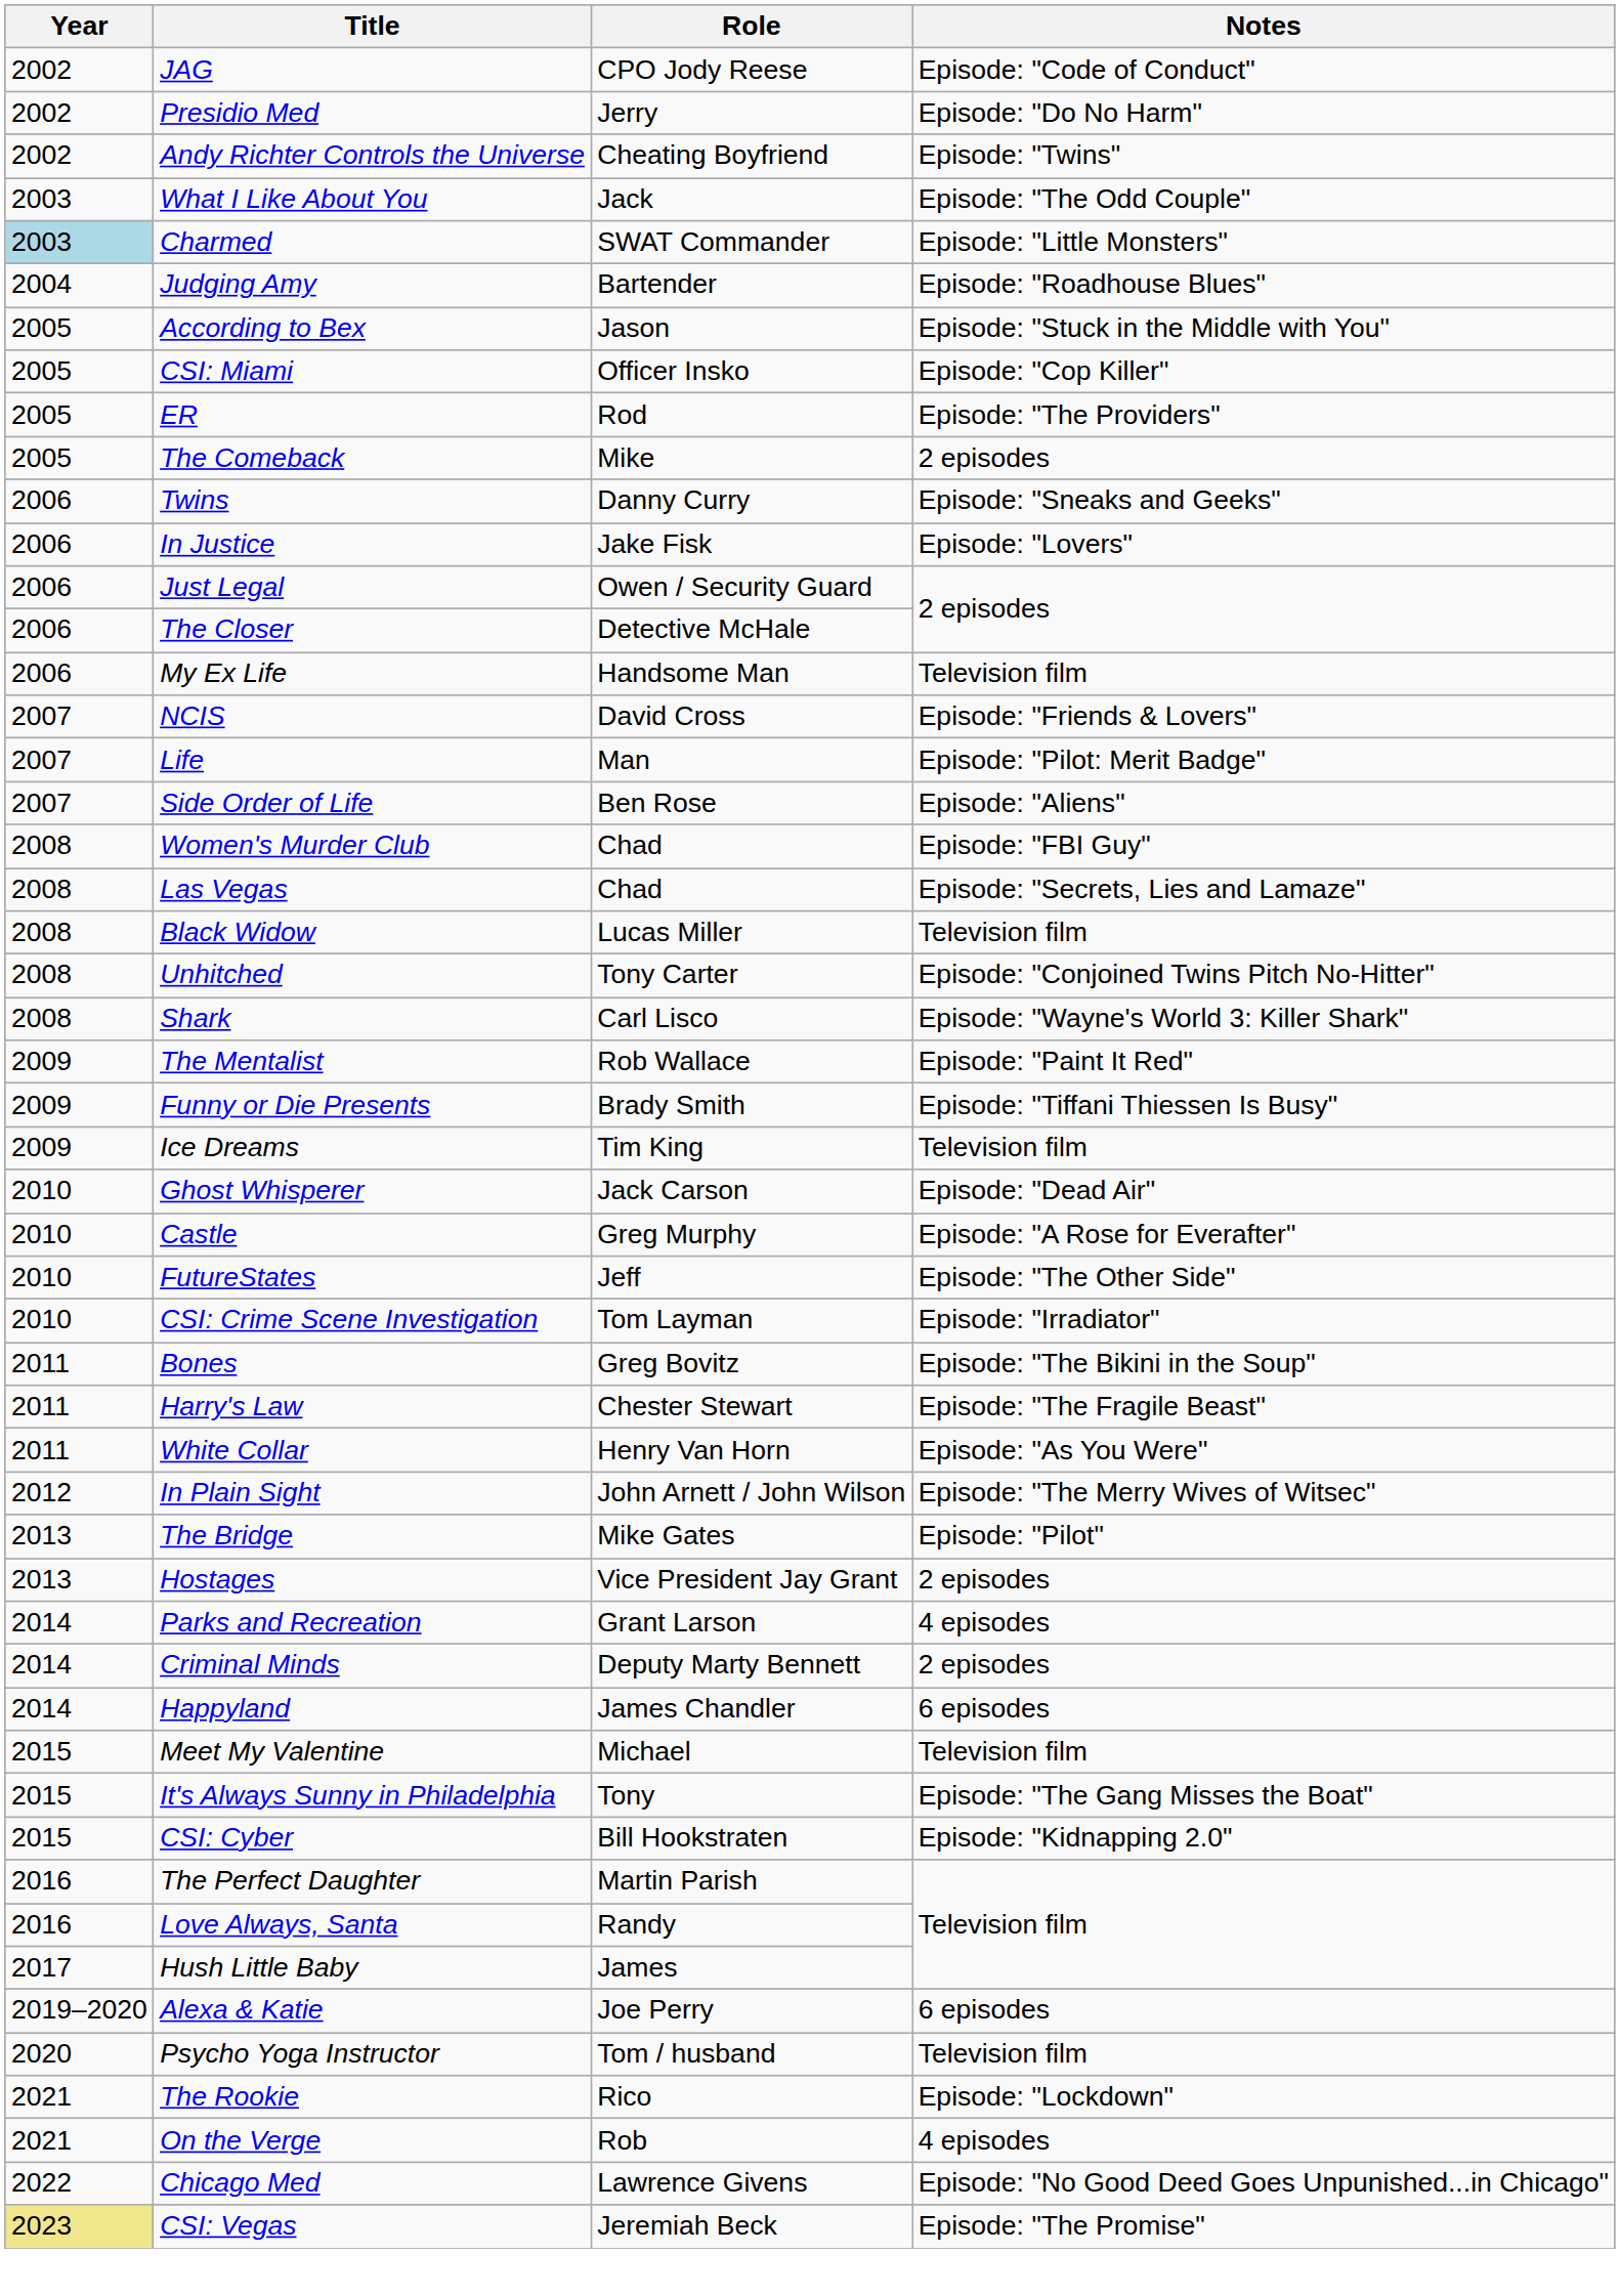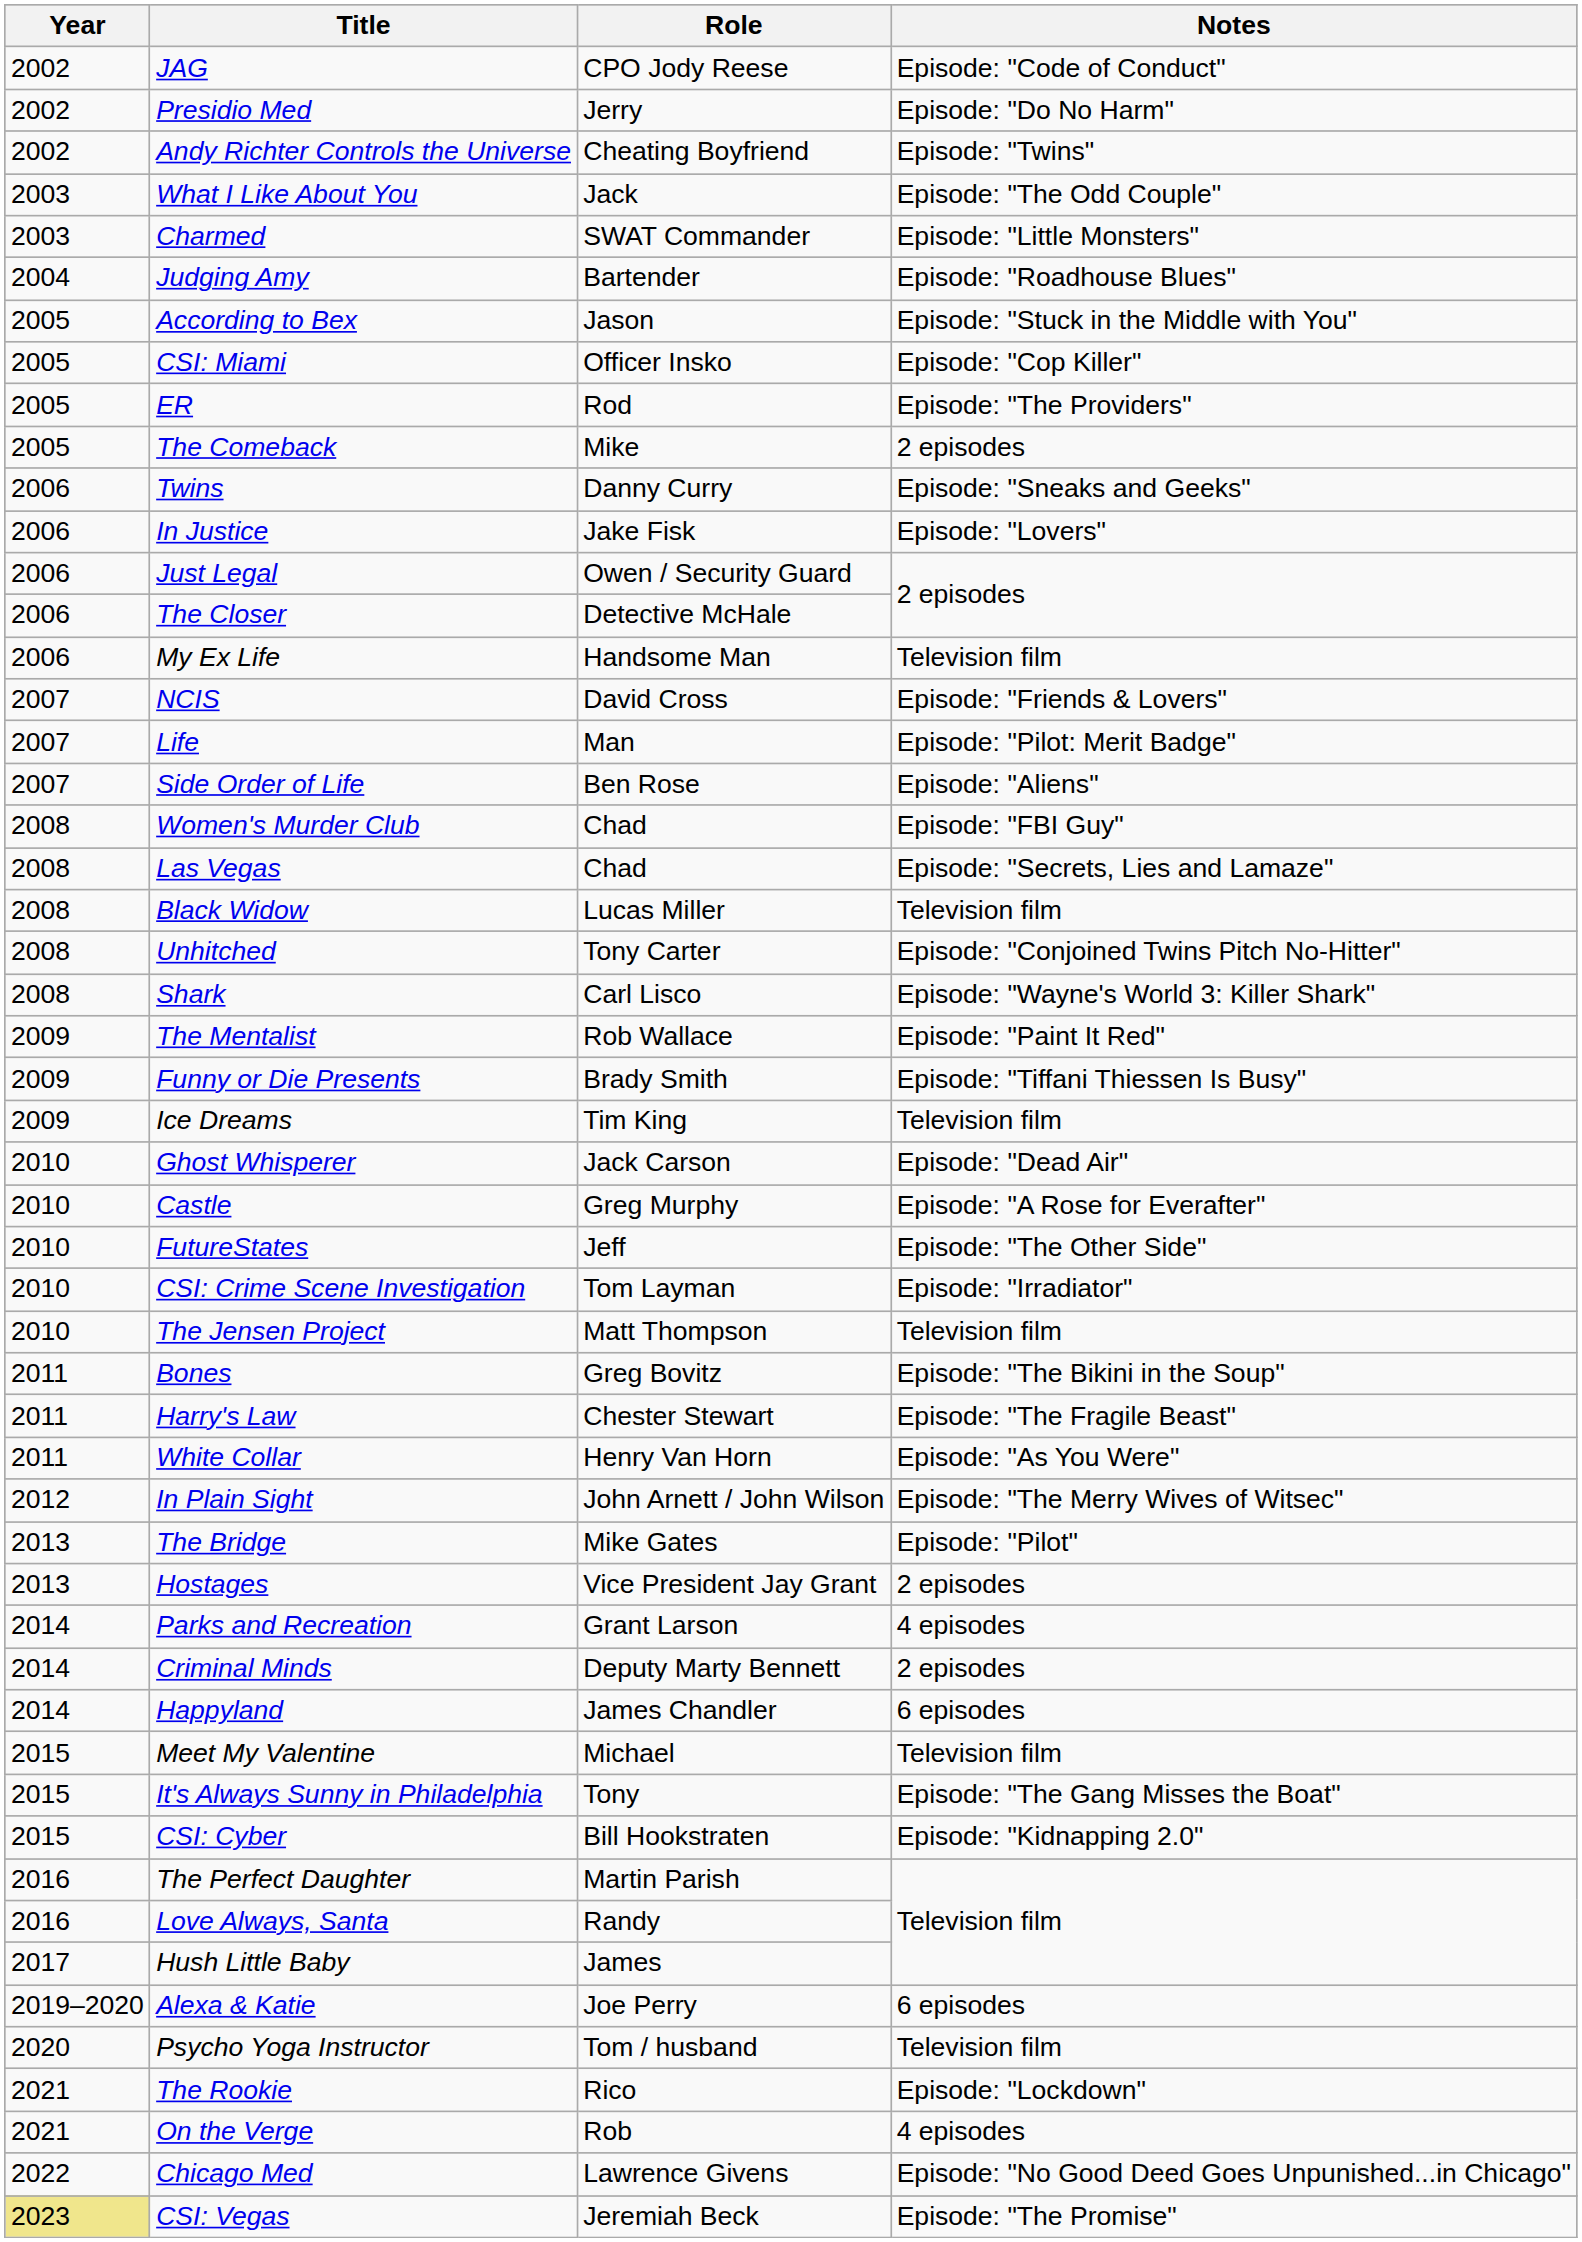 <table class="wikitable sortable">
 <tr>
 <th>Year</th>
 <th>Title</th>
 <th>Role</th>
 <th>Notes</th>
 </tr>
 <tr>
 <td>2002</td>
 <td><a href='#'><em>JAG</em></a></td>
 <td>CPO Jody Reese</td>
 <td>Episode: "Code of Conduct"</td>
 </tr>
 <tr>
 <td>2002</td>
 <td><em><a href='#'>Presidio Med</a></em></td>
 <td>Jerry</td>
 <td>Episode: "Do No Harm"</td>
 </tr>
 <tr>
 <td>2002</td>
 <td><em><a href='#'>Andy Richter Controls the Universe</a></em></td>
 <td>Cheating Boyfriend</td>
 <td>Episode: "Twins"</td>
 </tr>
 <tr>
 <td>2003</td>
 <td><a href='#'><em>What I Like About You</em></a></td>
 <td>Jack</td>
 <td>Episode: "The Odd Couple"</td>
 </tr>
 <tr>
-<td style="background: lightblue;">2003</td>
+<td>2003</td>
 <td><em><a href='#'>Charmed</a></em></td>
 <td>SWAT Commander</td>
 <td>Episode: "Little Monsters"</td>
 </tr>
 <tr>
 <td>2004</td>
 <td><em><a href='#'>Judging Amy</a></em></td>
 <td>Bartender</td>
 <td>Episode: "Roadhouse Blues"</td>
 </tr>
 <tr>
 <td>2005</td>
 <td><em><a href='#'>According to Bex</a></em></td>
 <td>Jason</td>
 <td>Episode: "Stuck in the Middle with You"</td>
 </tr>
 <tr>
 <td>2005</td>
 <td><em><a href='#'>CSI: Miami</a></em></td>
 <td>Officer Insko</td>
 <td>Episode: "Cop Killer"</td>
 </tr>
 <tr>
 <td>2005</td>
 <td><a href='#'><em>ER</em></a></td>
 <td>Rod</td>
 <td>Episode: "The Providers"</td>
 </tr>
 <tr>
 <td>2005</td>
 <td><a href='#'><em>The Comeback</em></a></td>
 <td>Mike</td>
 <td>2 episodes</td>
 </tr>
 <tr>
 <td>2006</td>
 <td><a href='#'><em>Twins</em></a></td>
 <td>Danny Curry</td>
 <td>Episode: "Sneaks and Geeks"</td>
 </tr>
 <tr>
 <td>2006</td>
 <td><em><a href='#'>In Justice</a></em></td>
 <td>Jake Fisk</td>
 <td>Episode: "Lovers"</td>
 </tr>
 <tr>
 <td>2006</td>
 <td><em><a href='#'>Just Legal</a></em></td>
 <td>Owen / Security Guard</td>
 <td rowspan="2">2 episodes</td>
 </tr>
 <tr>
 <td>2006</td>
 <td><em><a href='#'>The Closer</a></em></td>
 <td>Detective McHale</td>
 </tr>
 <tr>
 <td>2006</td>
 <td><em>My Ex Life</em></td>
 <td>Handsome Man</td>
 <td>Television film</td>
 </tr>
 <tr>
 <td>2007</td>
 <td><a href='#'><em>NCIS</em></a></td>
 <td>David Cross</td>
 <td>Episode: "Friends & Lovers"</td>
 </tr>
 <tr>
 <td>2007</td>
 <td><a href='#'><em>Life</em></a></td>
 <td>Man</td>
 <td>Episode: "Pilot: Merit Badge"</td>
 </tr>
 <tr>
 <td>2007</td>
 <td><em><a href='#'>Side Order of Life</a></em></td>
 <td>Ben Rose</td>
 <td>Episode: "Aliens"</td>
 </tr>
 <tr>
 <td>2008</td>
 <td><a href='#'><em>Women's Murder Club</em></a></td>
 <td>Chad</td>
 <td>Episode: "FBI Guy"</td>
 </tr>
 <tr>
 <td>2008</td>
 <td><a href='#'><em>Las Vegas</em></a></td>
 <td>Chad</td>
 <td>Episode: "Secrets, Lies and Lamaze"</td>
 </tr>
 <tr>
 <td>2008</td>
 <td><em><a href='#'>Black Widow</a></em></td>
 <td>Lucas Miller</td>
 <td>Television film</td>
 </tr>
 <tr>
 <td>2008</td>
 <td><em><a href='#'>Unhitched</a></em></td>
 <td>Tony Carter</td>
 <td>Episode: "Conjoined Twins Pitch No-Hitter"</td>
 </tr>
 <tr>
 <td>2008</td>
 <td><a href='#'><em>Shark</em></a></td>
 <td>Carl Lisco</td>
 <td>Episode: "Wayne's World 3: Killer Shark"</td>
 </tr>
 <tr>
 <td>2009</td>
 <td><em><a href='#'>The Mentalist</a></em></td>
 <td>Rob Wallace</td>
 <td>Episode: "Paint It Red"</td>
 </tr>
 <tr>
 <td>2009</td>
 <td><em><a href='#'>Funny or Die Presents</a></em></td>
 <td>Brady Smith</td>
 <td>Episode: "Tiffani Thiessen Is Busy"</td>
 </tr>
 <tr>
 <td>2009</td>
 <td><em>Ice Dreams</em></td>
 <td>Tim King</td>
 <td>Television film</td>
 </tr>
 <tr>
 <td>2010</td>
 <td><em><a href='#'>Ghost Whisperer</a></em></td>
 <td>Jack Carson</td>
 <td>Episode: "Dead Air"</td>
 </tr>
 <tr>
 <td>2010</td>
 <td><a href='#'><em>Castle</em></a></td>
 <td>Greg Murphy</td>
 <td>Episode: "A Rose for Everafter"</td>
 </tr>
 <tr>
 <td>2010</td>
 <td><em><a href='#'>FutureStates</a></em></td>
 <td>Jeff</td>
 <td>Episode: "The Other Side"</td>
 </tr>
 <tr>
 <td>2010</td>
 <td><em><a href='#'>CSI: Crime Scene Investigation</a></em></td>
 <td>Tom Layman</td>
 <td>Episode: "Irradiator"</td>
 </tr>
 <tr>
+<td>2010</td>
+<td><em><a href='#'>The Jensen Project</a></em></td>
+<td>Matt Thompson</td>
+<td>Television film</td>
+</tr>
+<tr>
 <td>2011</td>
 <td><a href='#'><em>Bones</em></a></td>
 <td>Greg Bovitz</td>
 <td>Episode: "The Bikini in the Soup"</td>
 </tr>
 <tr>
 <td>2011</td>
 <td><em><a href='#'>Harry's Law</a></em></td>
 <td>Chester Stewart</td>
 <td>Episode: "The Fragile Beast"</td>
 </tr>
 <tr>
 <td>2011</td>
 <td><a href='#'><em>White Collar</em></a></td>
 <td>Henry Van Horn</td>
 <td>Episode: "As You Were"</td>
 </tr>
 <tr>
 <td>2012</td>
 <td><em><a href='#'>In Plain Sight</a></em></td>
 <td>John Arnett / John Wilson</td>
 <td>Episode: "The Merry Wives of Witsec"</td>
 </tr>
 <tr>
 <td>2013</td>
 <td><a href='#'><em>The Bridge</em></a></td>
 <td>Mike Gates</td>
 <td>Episode: "Pilot"</td>
 </tr>
 <tr>
 <td>2013</td>
 <td><a href='#'><em>Hostages</em></a></td>
 <td>Vice President Jay Grant</td>
 <td>2 episodes</td>
 </tr>
 <tr>
 <td>2014</td>
 <td><em><a href='#'>Parks and Recreation</a></em></td>
 <td>Grant Larson</td>
 <td>4 episodes</td>
 </tr>
 <tr>
 <td>2014</td>
 <td><em><a href='#'>Criminal Minds</a></em></td>
 <td>Deputy Marty Bennett</td>
 <td>2 episodes</td>
 </tr>
 <tr>
 <td>2014</td>
 <td><a href='#'><em>Happyland</em></a></td>
 <td>James Chandler</td>
 <td>6 episodes</td>
 </tr>
 <tr>
 <td>2015</td>
 <td><em>Meet My Valentine</em></td>
 <td>Michael</td>
 <td>Television film</td>
 </tr>
 <tr>
 <td>2015</td>
 <td><em><a href='#'>It's Always Sunny in Philadelphia</a></em></td>
 <td>Tony</td>
 <td>Episode: "The Gang Misses the Boat"</td>
 </tr>
 <tr>
 <td>2015</td>
 <td><em><a href='#'>CSI: Cyber</a></em></td>
 <td>Bill Hookstraten</td>
 <td>Episode: "Kidnapping 2.0"</td>
 </tr>
 <tr>
 <td>2016</td>
 <td><em>The Perfect Daughter</em></td>
 <td>Martin Parish</td>
 <td rowspan="3">Television film</td>
 </tr>
 <tr>
 <td>2016</td>
 <td><em><a href='#'>Love Always, Santa</a></em></td>
 <td>Randy</td>
 </tr>
 <tr>
 <td>2017</td>
 <td><em>Hush Little Baby</em></td>
 <td>James</td>
 </tr>
 <tr>
 <td>2019–2020</td>
 <td><em><a href='#'>Alexa & Katie</a></em></td>
 <td>Joe Perry</td>
 <td>6 episodes</td>
 </tr>
 <tr>
 <td>2020</td>
 <td><em>Psycho Yoga Instructor</em></td>
 <td>Tom / husband</td>
 <td>Television film</td>
 </tr>
 <tr>
 <td>2021</td>
 <td><a href='#'><em>The Rookie</em></a></td>
 <td>Rico</td>
 <td>Episode: "Lockdown"</td>
 </tr>
 <tr>
 <td>2021</td>
 <td><a href='#'><em>On the Verge</em></a></td>
 <td>Rob</td>
 <td>4 episodes</td>
 </tr>
 <tr>
 <td>2022</td>
 <td><em><a href='#'>Chicago Med</a></em></td>
 <td>Lawrence Givens</td>
 <td>Episode: "No Good Deed Goes Unpunished...in Chicago"</td>
 </tr>
 <tr>
 <td style="background: khaki;">2023</td>
 <td><em><a href='#'>CSI: Vegas</a></em></td>
 <td>Jeremiah Beck</td>
 <td>Episode: "The Promise"</td>
 </tr>
 </table>
